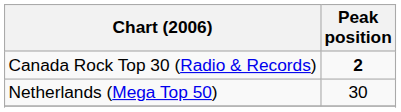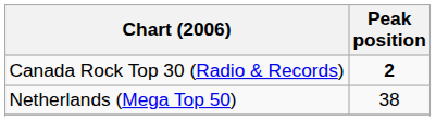 <table class="wikitable sortable">
 <tr>
 <th>Chart (2006)</th>
 <th>Peak<br>position</th>
 </tr>
 <tr>
 <td>Canada Rock Top 30 (<a href='#'>Radio & Records</a>)</td>
 <td align="center"><strong>2</strong></td>
 </tr>
 <tr>
 <td>Netherlands (<a href='#'>Mega Top 50</a>)</td>
-<td align="center">30</td>
+<td align="center">38</td>
 </tr>
 <tr>
 </tr>
 <tr>
 </tr>
 <tr>
 </tr>
 <tr>
 </tr>
 </table>
